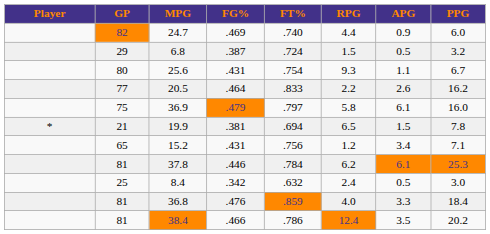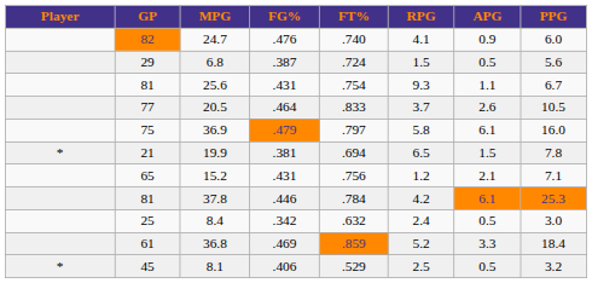 <table class="wikitable sortable" style="font-size:90%; text-align:center; white-space:nowrap;">
 <tr>
 <th style="background:#423189;color:#FF8800;" width="10%">Player</th>
 <th style="background:#423189;color:#FF8800;" width="6%">GP</th>
 <th style="background:#423189;color:#FF8800;" width="6%">MPG</th>
 <th style="background:#423189;color:#FF8800;" width="6%">FG%</th>
 <th style="background:#423189;color:#FF8800;" width="6%">FT%</th>
 <th style="background:#423189;color:#FF8800;" width="6%">RPG</th>
 <th style="background:#423189;color:#FF8800;" width="6%">APG</th>
 <th style="background:#423189;color:#FF8800;" width="6%">PPG</th>
 </tr>
 <tr align="center" bgcolor="">
 <td></td>
 <td style="background:#FF8800;color:#423189;">82</td>
 <td>24.7</td>
-<td>.469</td>
+<td>.476</td>
 <td>.740</td>
-<td>4.4</td>
+<td>4.1</td>
 <td>0.9</td>
 <td>6.0</td>
 </tr>
 <tr align="center" bgcolor="#f0f0f0">
 <td></td>
 <td>29</td>
 <td>6.8</td>
 <td>.387</td>
 <td>.724</td>
 <td>1.5</td>
 <td>0.5</td>
-<td>3.2</td>
+<td>5.6</td>
 </tr>
 <tr align="center" bgcolor="">
 <td></td>
-<td>80</td>
+<td>81</td>
 <td>25.6</td>
 <td>.431</td>
 <td>.754</td>
 <td>9.3</td>
 <td>1.1</td>
 <td>6.7</td>
 </tr>
 <tr align="center" bgcolor="#f0f0f0">
 <td></td>
 <td>77</td>
 <td>20.5</td>
 <td>.464</td>
 <td>.833</td>
-<td>2.2</td>
+<td>3.7</td>
 <td>2.6</td>
-<td>16.2</td>
+<td>10.5</td>
 </tr>
 <tr align="center" bgcolor="">
 <td></td>
 <td>75</td>
 <td>36.9</td>
 <td style="background:#FF8800;color:#423189;">.479</td>
 <td>.797</td>
 <td>5.8</td>
 <td>6.1</td>
 <td>16.0</td>
 </tr>
 <tr align="center" bgcolor="#f0f0f0">
 <td>*</td>
 <td>21</td>
 <td>19.9</td>
 <td>.381</td>
 <td>.694</td>
 <td>6.5</td>
 <td>1.5</td>
 <td>7.8</td>
 </tr>
 <tr align="center" bgcolor="">
 <td></td>
 <td>65</td>
 <td>15.2</td>
 <td>.431</td>
 <td>.756</td>
 <td>1.2</td>
-<td>3.4</td>
+<td>2.1</td>
 <td>7.1</td>
 </tr>
 <tr align="center" bgcolor="#f0f0f0">
 <td></td>
 <td>81</td>
 <td>37.8</td>
 <td>.446</td>
 <td>.784</td>
-<td>6.2</td>
+<td>4.2</td>
 <td style="background:#FF8800;color:#423189;">6.1</td>
 <td style="background:#FF8800;color:#423189;">25.3</td>
 </tr>
 <tr align="center" bgcolor="">
 <td></td>
 <td>25</td>
 <td>8.4</td>
 <td>.342</td>
 <td>.632</td>
 <td>2.4</td>
 <td>0.5</td>
 <td>3.0</td>
 </tr>
 <tr align="center" bgcolor="#f0f0f0">
 <td></td>
-<td>81</td>
+<td>61</td>
 <td>36.8</td>
-<td>.476</td>
+<td>.469</td>
 <td style="background:#FF8800;color:#423189;">.859</td>
-<td>4.0</td>
+<td>5.2</td>
 <td>3.3</td>
 <td>18.4</td>
 </tr>
-<tr align="center" bgcolor="">
-<td></td>
-<td>81</td>
-<td style="background:#FF8800;color:#423189;">38.4</td>
-<td>.466</td>
-<td>.786</td>
-<td style="background:#FF8800;color:#423189;">12.4</td>
-<td>3.5</td>
-<td>20.2</td>
+<tr align="center" bgcolor="#f0f0f0">
+<td>*</td>
+<td>45</td>
+<td>8.1</td>
+<td>.406</td>
+<td>.529</td>
+<td>2.5</td>
+<td>0.5</td>
+<td>3.2</td>
 </tr>
 </table>
